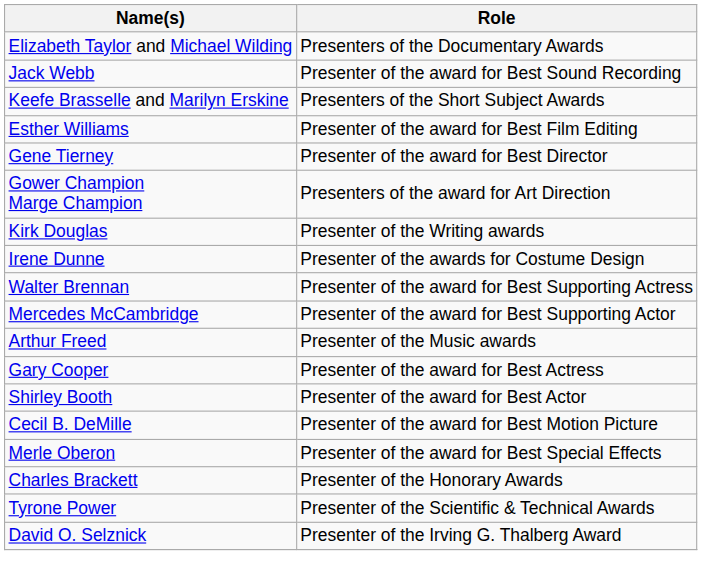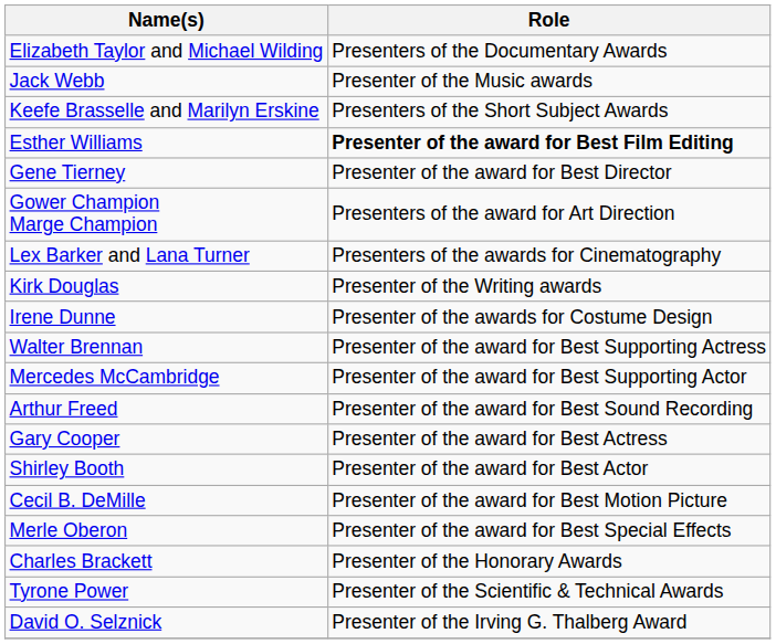 <table class="wikitable sortable">
 <tr>
 <th>Name(s)</th>
 <th>Role</th>
 </tr>
 <tr>
 <td><a href='#'>Elizabeth Taylor</a> and <a href='#'>Michael Wilding</a></td>
 <td>Presenters of the Documentary Awards</td>
 </tr>
 <tr>
 <td><a href='#'>Jack Webb</a></td>
-<td>Presenter of the award for Best Sound Recording</td>
+<td>Presenter of the Music awards</td>
 </tr>
 <tr>
 <td><a href='#'>Keefe Brasselle</a> and <a href='#'>Marilyn Erskine</a></td>
 <td>Presenters of the Short Subject Awards</td>
 </tr>
 <tr>
 <td><a href='#'>Esther Williams</a></td>
-<td>Presenter of the award for Best Film Editing</td>
+<td><strong>Presenter of the award for Best Film Editing</strong></td>
 </tr>
 <tr>
 <td><a href='#'>Gene Tierney</a></td>
 <td>Presenter of the award for Best Director</td>
 </tr>
 <tr>
 <td><a href='#'>Gower Champion</a> <br> <a href='#'>Marge Champion</a></td>
 <td>Presenters of the award for Art Direction</td>
+</tr>
+<tr>
+<td><a href='#'>Lex Barker</a> and <a href='#'>Lana Turner</a></td>
+<td>Presenters of the awards for Cinematography</td>
 </tr>
 <tr>
 <td><a href='#'>Kirk Douglas</a></td>
 <td>Presenter of the Writing awards</td>
 </tr>
 <tr>
 <td><a href='#'>Irene Dunne</a></td>
 <td>Presenter of the awards for Costume Design</td>
 </tr>
 <tr>
 <td><a href='#'>Walter Brennan</a></td>
 <td>Presenter of the award for Best Supporting Actress</td>
 </tr>
 <tr>
 <td><a href='#'>Mercedes McCambridge</a></td>
 <td>Presenter of the award for Best Supporting Actor</td>
 </tr>
 <tr>
 <td><a href='#'>Arthur Freed</a></td>
-<td>Presenter of the Music awards</td>
+<td>Presenter of the award for Best Sound Recording</td>
 </tr>
 <tr>
 <td><a href='#'>Gary Cooper</a></td>
 <td>Presenter of the award for Best Actress</td>
 </tr>
 <tr>
 <td><a href='#'>Shirley Booth</a></td>
 <td>Presenter of the award for Best Actor</td>
 </tr>
 <tr>
 <td><a href='#'>Cecil B. DeMille</a></td>
 <td>Presenter of the award for Best Motion Picture</td>
 </tr>
 <tr>
 <td><a href='#'>Merle Oberon</a></td>
 <td>Presenter of the award for Best Special Effects</td>
 </tr>
 <tr>
 <td><a href='#'>Charles Brackett</a></td>
 <td>Presenter of the Honorary Awards</td>
 </tr>
 <tr>
 <td><a href='#'>Tyrone Power</a></td>
 <td>Presenter of the Scientific & Technical Awards</td>
 </tr>
 <tr>
 <td><a href='#'>David O. Selznick</a></td>
 <td>Presenter of the Irving G. Thalberg Award</td>
 </tr>
 <tr>
 </tr>
 </table>
